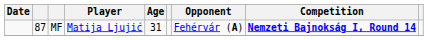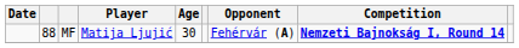 <table class="wikitable sortable" style="text-align:center; font-size:95%;">
 <tr>
 <th>Date</th>
 <th></th>
 <th></th>
 <th>Player</th>
 <th>Age</th>
 <th></th>
 <th>Opponent</th>
 <th>Competition</th>
 <th class="unsortable"></th>
 </tr>
 <tr>
 <td data-sort-value="1"></td>
-<td>87</td>
+<td>88</td>
 <td>MF</td>
 <td style="text-align:left;"> <a href='#'>Matija Ljujić</a></td>
-<td>31</td>
+<td>30</td>
 <td></td>
 <td style="text-align:left;"><a href='#'>Fehérvár</a> (<strong>A</strong>)</td>
 <td style="text-align:left;"><strong><a href='#'>Nemzeti Bajnokság I, Round 14</a></strong></td>
 <td></td>
 </tr>
 <tr>
 </tr>
 </table>
